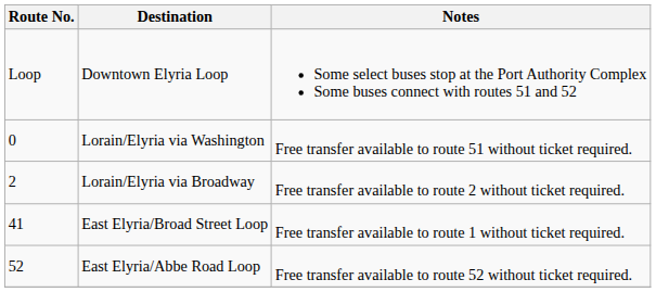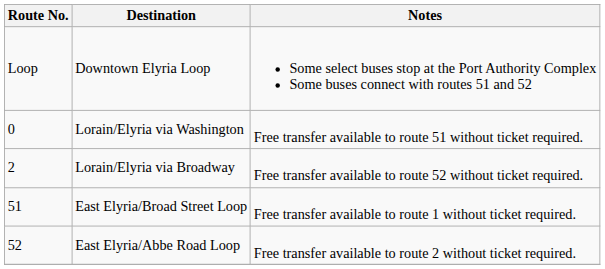 <table class="wikitable">
 <tr>
 <th>Route No.</th>
 <th>Destination</th>
 <th>Notes</th>
 </tr>
 <tr>
 <td>Loop</td>
 <td>Downtown Elyria Loop</td>
 <td><br><ul><li>Some select buses stop at the Port Authority Complex</li><li>Some buses connect with routes 51 and 52</li></ul></td>
 </tr>
 <tr>
 <td>0</td>
 <td>Lorain/Elyria via Washington</td>
 <td><br>Free transfer available to route 51 without ticket required.</td>
 </tr>
 <tr>
 <td>2</td>
 <td>Lorain/Elyria via Broadway</td>
-<td><br>Free transfer available to route 2 without ticket required.</td>
+<td><br>Free transfer available to route 52 without ticket required.</td>
 </tr>
 <tr>
-<td>41</td>
+<td>51</td>
 <td>East Elyria/Broad Street Loop</td>
 <td><br>Free transfer available to route 1 without ticket required.</td>
 </tr>
 <tr>
 <td>52</td>
 <td>East Elyria/Abbe Road Loop</td>
-<td><br>Free transfer available to route 52 without ticket required.</td>
+<td><br>Free transfer available to route 2 without ticket required.</td>
 </tr>
 <tr>
 </tr>
 </table>
